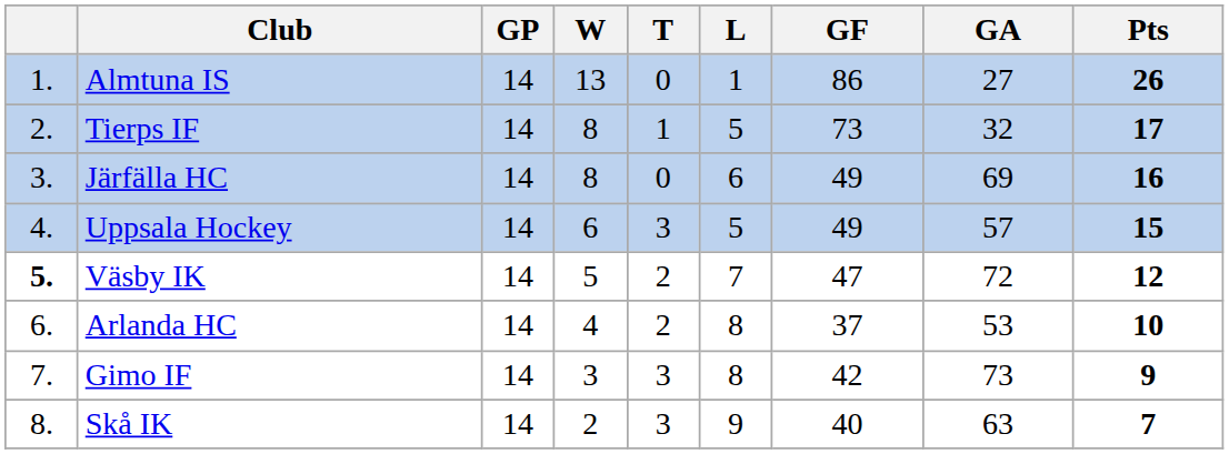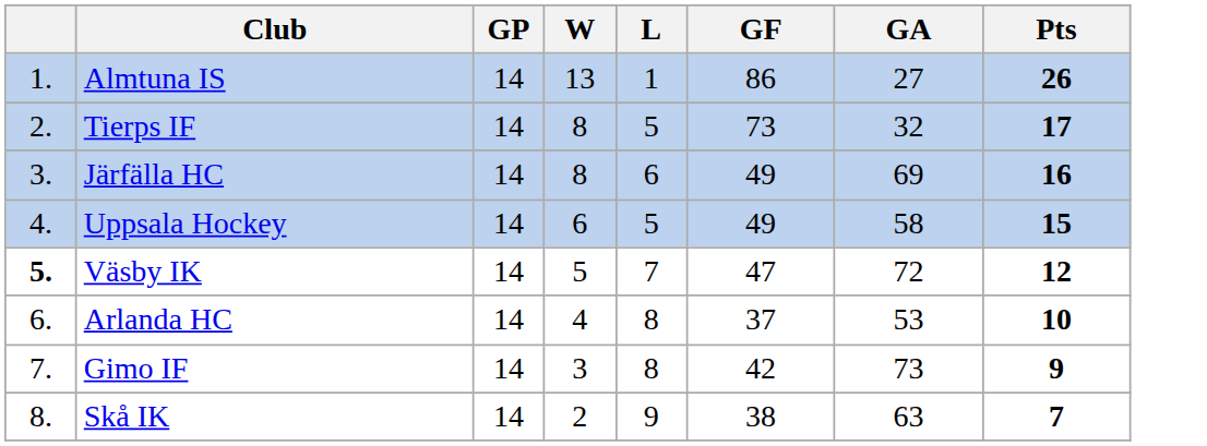 <table class="wikitable">
 <tr>
 <th width="30"></th>
 <th width="200">Club</th>
 <th width="30">GP</th>
 <th width="30">W</th>
-<th width="30">T</th>
 <th width="30">L</th>
 <th width="70">GF</th>
 <th width="70">GA</th>
 <th width="70">Pts</th>
 </tr>
 <tr bgcolor="#BCD2EE" align="center">
 <td>1.</td>
 <td align="left"><a href='#'>Almtuna IS</a></td>
 <td>14</td>
 <td>13</td>
-<td>0</td>
 <td>1</td>
 <td>86</td>
 <td>27</td>
 <td><strong>26</strong></td>
 </tr>
 <tr bgcolor="#BCD2EE" align="center">
 <td>2.</td>
 <td align="left"><a href='#'>Tierps IF</a></td>
 <td>14</td>
 <td>8</td>
-<td>1</td>
 <td>5</td>
 <td>73</td>
 <td>32</td>
 <td><strong>17</strong></td>
 </tr>
 <tr bgcolor="#BCD2EE" align="center">
 <td>3.</td>
 <td align="left"><a href='#'>Järfälla HC</a></td>
 <td>14</td>
 <td>8</td>
-<td>0</td>
 <td>6</td>
 <td>49</td>
 <td>69</td>
 <td><strong>16</strong></td>
 </tr>
 <tr bgcolor="#BCD2EE" align="center">
 <td>4.</td>
 <td align="left"><a href='#'>Uppsala Hockey</a></td>
 <td>14</td>
 <td>6</td>
-<td>3</td>
 <td>5</td>
 <td>49</td>
-<td>57</td>
+<td>58</td>
 <td><strong>15</strong></td>
 </tr>
 <tr bgcolor="#FFFFFF" align="center">
 <td><strong>5.</strong></td>
 <td align="left"><a href='#'>Väsby IK</a></td>
 <td>14</td>
 <td>5</td>
-<td>2</td>
 <td>7</td>
 <td>47</td>
 <td>72</td>
 <td><strong>12</strong></td>
 </tr>
 <tr bgcolor="#FFFFFF" align="center">
 <td>6.</td>
 <td align="left"><a href='#'>Arlanda HC</a></td>
 <td>14</td>
 <td>4</td>
-<td>2</td>
 <td>8</td>
 <td>37</td>
 <td>53</td>
 <td><strong>10</strong></td>
 </tr>
 <tr bgcolor="#FFFFFF" align="center">
 <td>7.</td>
 <td align="left"><a href='#'>Gimo IF</a></td>
 <td>14</td>
-<td>3</td>
 <td>3</td>
 <td>8</td>
 <td>42</td>
 <td>73</td>
 <td><strong>9</strong></td>
 </tr>
 <tr bgcolor="#FFFFFF" align="center">
 <td>8.</td>
 <td align="left"><a href='#'>Skå IK</a></td>
 <td>14</td>
 <td>2</td>
-<td>3</td>
 <td>9</td>
-<td>40</td>
+<td>38</td>
 <td>63</td>
 <td><strong>7</strong></td>
 </tr>
 </table>
